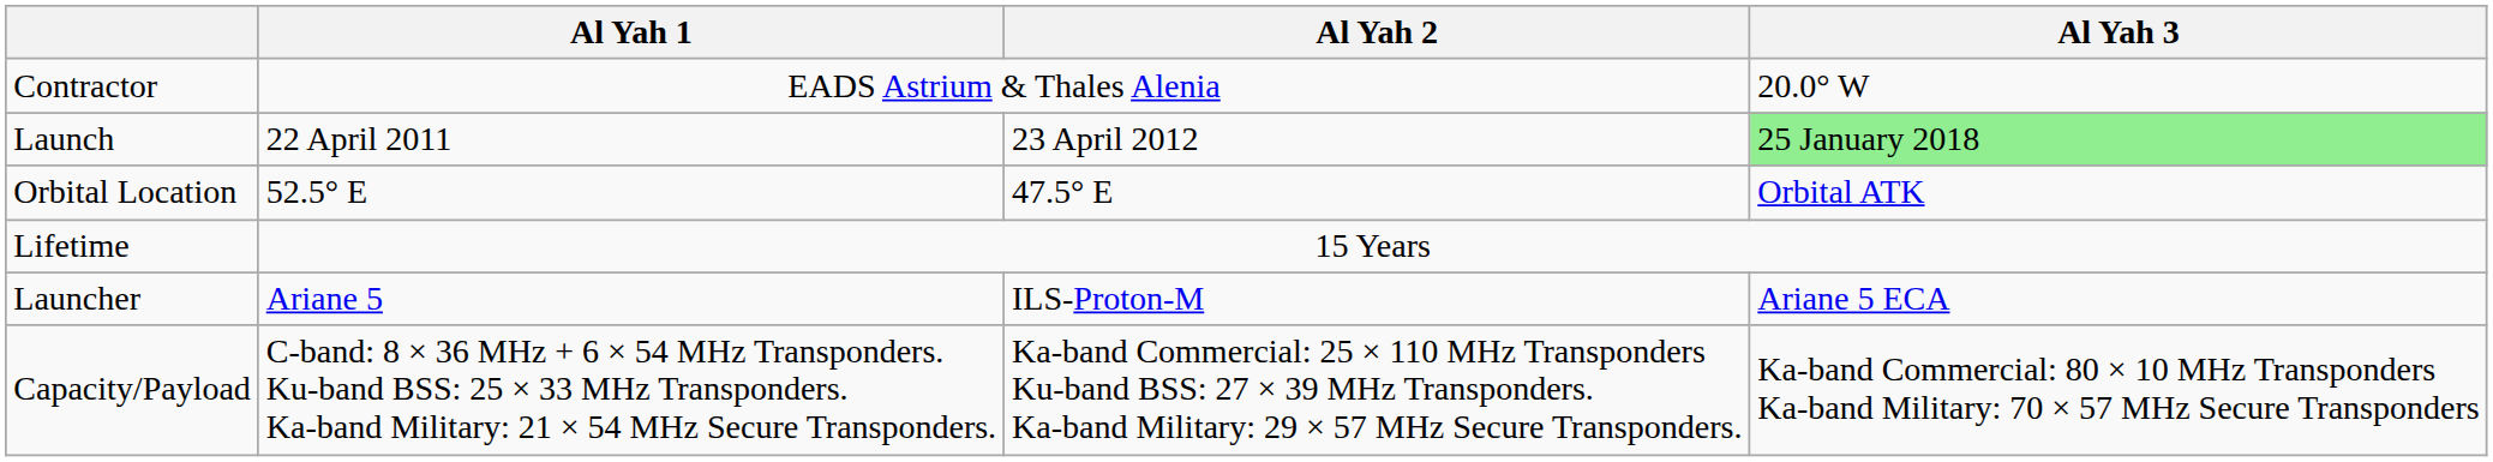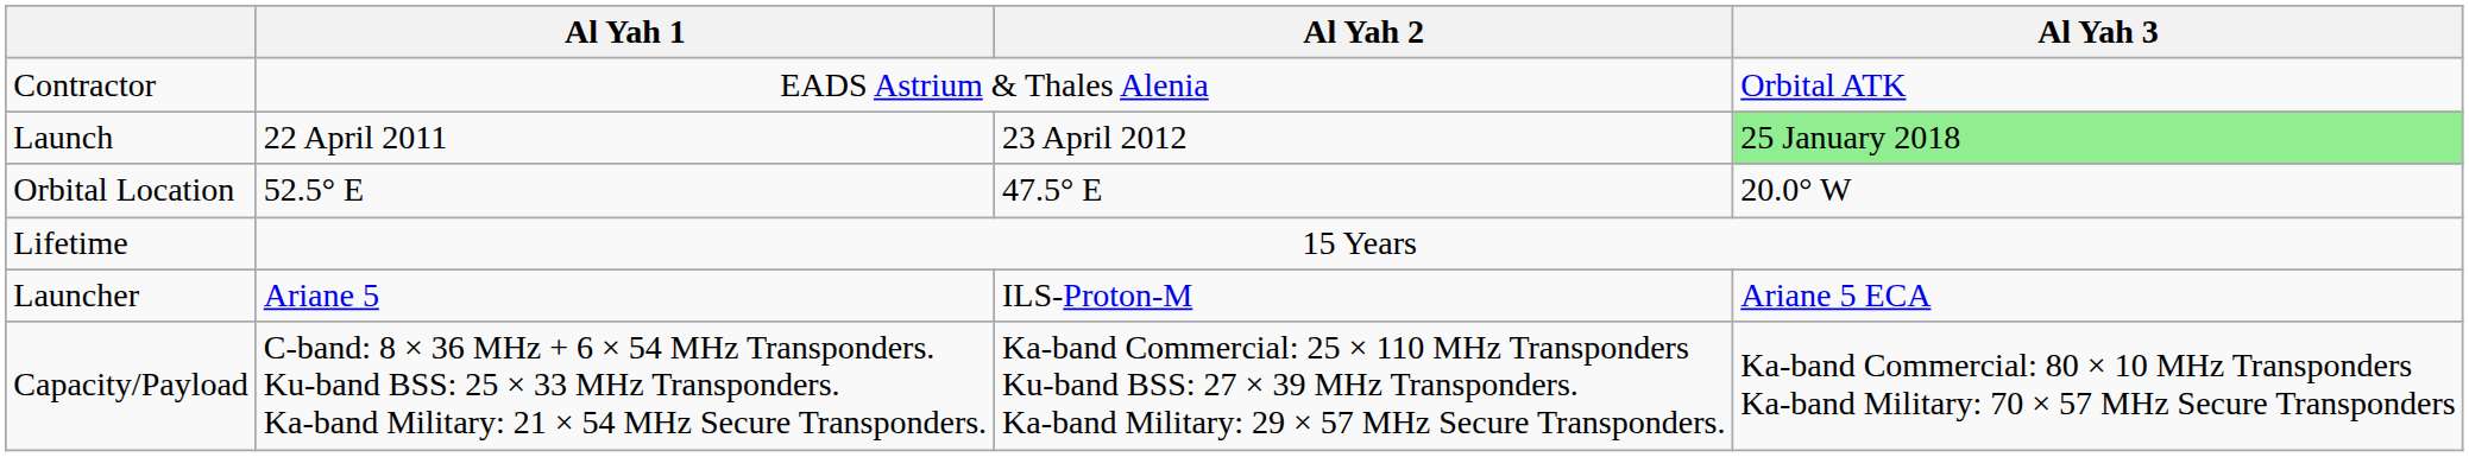 <table class="wikitable">
 <tr>
 <th></th>
 <th>Al Yah 1</th>
 <th>Al Yah 2</th>
 <th>Al Yah 3</th>
 </tr>
 <tr>
 <td>Contractor</td>
 <td colspan="2"  style="text-align: center;">EADS <a href='#'>Astrium</a> & Thales <a href='#'>Alenia</a></td>
-<td>20.0° W</td>
+<td><a href='#'>Orbital ATK</a></td>
 </tr>
 <tr>
 <td>Launch</td>
 <td>22 April 2011</td>
 <td>23 April 2012</td>
 <td style="background: lightgreen;">25 January 2018 </td>
 </tr>
 <tr>
 <td>Orbital Location</td>
 <td>52.5° E</td>
 <td>47.5° E</td>
-<td><a href='#'>Orbital ATK</a></td>
+<td>20.0° W</td>
 </tr>
 <tr>
 <td>Lifetime</td>
 <td colspan="3"  style="text-align: center;">15 Years</td>
 </tr>
 <tr>
 <td>Launcher</td>
 <td><a href='#'>Ariane 5</a></td>
 <td>ILS-<a href='#'>Proton-M</a></td>
 <td><a href='#'>Ariane 5 ECA</a></td>
 </tr>
 <tr>
 <td>Capacity/Payload</td>
 <td>C-band: 8 × 36 MHz + 6 × 54 MHz Transponders.<br>Ku-band BSS: 25 × 33 MHz Transponders.<br>Ka-band Military: 21 × 54 MHz Secure Transponders.</td>
 <td>Ka-band Commercial: 25 × 110 MHz Transponders<br>Ku-band BSS: 27 × 39 MHz Transponders.<br>Ka-band Military: 29 × 57 MHz Secure Transponders.</td>
 <td>Ka-band Commercial: 80 × 10 MHz Transponders<br>Ka-band Military: 70 × 57 MHz Secure Transponders</td>
 </tr>
 </table>
